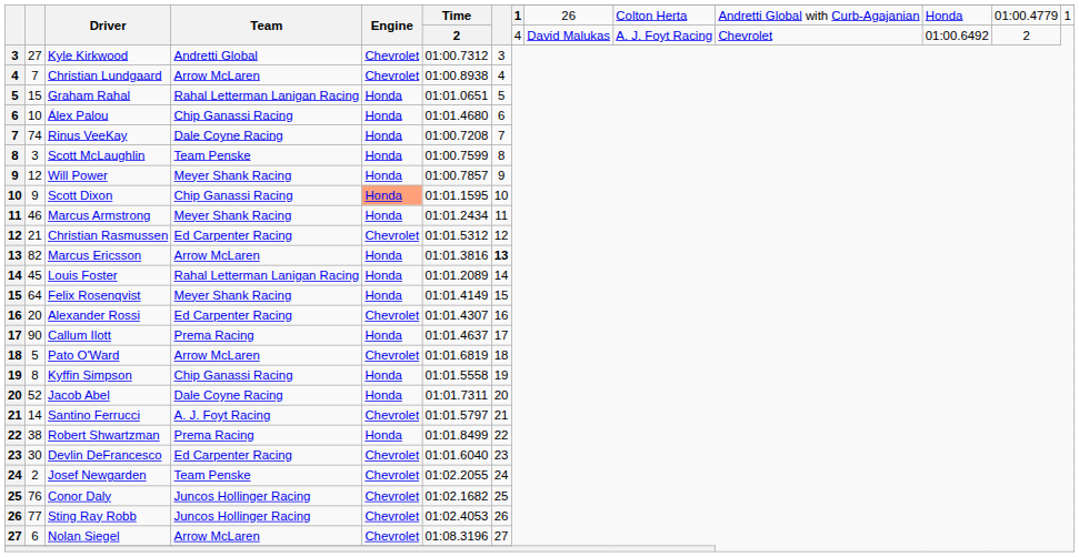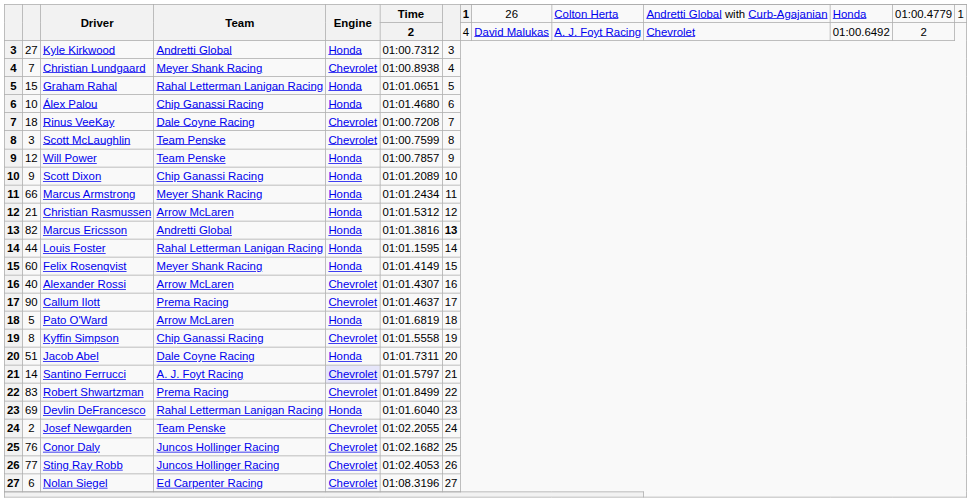 <table class="wikitable sortable" style="font-size: 95%;">
 <tr>
 <th rowspan="3"></th>
 <th rowspan="3"></th>
 <th rowspan="3">Driver</th>
 <th rowspan="3">Team</th>
 <th rowspan="3">Engine</th>
 <th rowspan="2">Time</th>
 <th rowspan="3"></th>
 </tr>
 <tr>
 <th>1</th>
 <td align="center">26</td>
 <td> <a href='#'>Colton Herta</a></td>
 <td><a href='#'>Andretti Global</a> with <a href='#'>Curb-Agajanian</a></td>
 <td><a href='#'>Honda</a></td>
 <td align="center">01:00.4779</td>
 <td align="center">1</td>
 </tr>
 <tr>
 <th>2</th>
 <td align="center">4</td>
 <td> <a href='#'>David Malukas</a></td>
 <td><a href='#'>A. J. Foyt Racing</a></td>
 <td><a href='#'>Chevrolet</a></td>
 <td align="center">01:00.6492</td>
 <td align="center">2</td>
 </tr>
 <tr>
 <th>3</th>
 <td align="center">27</td>
 <td> <a href='#'>Kyle Kirkwood</a></td>
 <td><a href='#'>Andretti Global</a></td>
-<td><a href='#'>Chevrolet</a></td>
+<td><a href='#'>Honda</a></td>
 <td align="center">01:00.7312</td>
 <td align="center">3</td>
 </tr>
 <tr>
 <th>4</th>
 <td align="center">7</td>
 <td> <a href='#'>Christian Lundgaard</a></td>
-<td><a href='#'>Arrow McLaren</a></td>
+<td><a href='#'>Meyer Shank Racing</a></td>
 <td><a href='#'>Chevrolet</a></td>
 <td align="center">01:00.8938</td>
 <td align="center">4</td>
 </tr>
 <tr>
 <th>5</th>
 <td align="center">15</td>
 <td> <a href='#'>Graham Rahal</a> </td>
 <td><a href='#'>Rahal Letterman Lanigan Racing</a></td>
 <td><a href='#'>Honda</a></td>
 <td align="center">01:01.0651</td>
 <td align="center">5</td>
 </tr>
 <tr>
 <th>6</th>
 <td align="center">10</td>
 <td> <a href='#'>Álex Palou</a> </td>
 <td><a href='#'>Chip Ganassi Racing</a></td>
 <td><a href='#'>Honda</a></td>
 <td align="center">01:01.4680</td>
 <td align="center">6</td>
 </tr>
 <tr>
 <th>7</th>
-<td align="center">74</td>
+<td align="center">18</td>
 <td> <a href='#'>Rinus VeeKay</a></td>
 <td><a href='#'>Dale Coyne Racing</a></td>
-<td><a href='#'>Honda</a></td>
+<td><a href='#'>Chevrolet</a></td>
 <td align="center">01:00.7208</td>
 <td align="center">7</td>
 </tr>
 <tr>
 <th>8</th>
 <td align="center">3</td>
 <td> <a href='#'>Scott McLaughlin</a></td>
 <td><a href='#'>Team Penske</a></td>
-<td><a href='#'>Honda</a></td>
+<td><a href='#'>Chevrolet</a></td>
 <td align="center">01:00.7599</td>
 <td align="center">8</td>
 </tr>
 <tr>
 <th>9</th>
 <td align="center">12</td>
 <td> <a href='#'>Will Power</a> </td>
-<td><a href='#'>Meyer Shank Racing</a></td>
+<td><a href='#'>Team Penske</a></td>
 <td><a href='#'>Honda</a></td>
 <td align="center">01:00.7857</td>
 <td align="center">9</td>
 </tr>
 <tr>
 <th>10</th>
 <td align="center">9</td>
 <td> <a href='#'>Scott Dixon</a> </td>
 <td><a href='#'>Chip Ganassi Racing</a></td>
-<td style="background: lightsalmon;"><a href='#'>Honda</a></td>
-<td align="center">01:01.1595</td>
+<td><a href='#'>Honda</a></td>
+<td align="center">01:01.2089</td>
 <td align="center">10</td>
 </tr>
 <tr>
 <th>11</th>
-<td align="center">46</td>
+<td align="center">66</td>
 <td> <a href='#'>Marcus Armstrong</a></td>
 <td><a href='#'>Meyer Shank Racing</a></td>
 <td><a href='#'>Honda</a></td>
 <td align="center">01:01.2434</td>
 <td align="center">11</td>
 </tr>
 <tr>
 <th>12</th>
 <td align="center">21</td>
 <td> <a href='#'>Christian Rasmussen</a></td>
-<td><a href='#'>Ed Carpenter Racing</a></td>
-<td><a href='#'>Chevrolet</a></td>
+<td><a href='#'>Arrow McLaren</a></td>
+<td><a href='#'>Honda</a></td>
 <td align="center">01:01.5312</td>
 <td align="center">12</td>
 </tr>
 <tr>
 <th>13</th>
 <td align="center">82</td>
 <td> <a href='#'>Marcus Ericsson</a> </td>
-<td><a href='#'>Arrow McLaren</a></td>
+<td><a href='#'>Andretti Global</a></td>
 <td><a href='#'>Honda</a></td>
 <td align="center">01:01.3816</td>
 <td align="center"><strong>13</strong></td>
 </tr>
 <tr>
 <th>14</th>
-<td align="center">45</td>
+<td align="center">44</td>
 <td> <a href='#'>Louis Foster</a> </td>
 <td><a href='#'>Rahal Letterman Lanigan Racing</a></td>
 <td><a href='#'>Honda</a></td>
-<td align="center">01:01.2089</td>
+<td align="center">01:01.1595</td>
 <td align="center">14</td>
 </tr>
 <tr>
 <th>15</th>
-<td align="center">64</td>
+<td align="center">60</td>
 <td> <a href='#'>Felix Rosenqvist</a></td>
 <td><a href='#'>Meyer Shank Racing</a></td>
 <td><a href='#'>Honda</a></td>
 <td align="center">01:01.4149</td>
 <td align="center">15</td>
 </tr>
 <tr>
 <th>16</th>
-<td align="center">20</td>
+<td align="center">40</td>
 <td> <a href='#'>Alexander Rossi</a></td>
-<td><a href='#'>Ed Carpenter Racing</a></td>
+<td><a href='#'>Arrow McLaren</a></td>
 <td><a href='#'>Chevrolet</a></td>
 <td align="center">01:01.4307</td>
 <td align="center">16</td>
 </tr>
 <tr>
 <th>17</th>
 <td align="center">90</td>
 <td> <a href='#'>Callum Ilott</a></td>
 <td><a href='#'>Prema Racing</a></td>
-<td><a href='#'>Honda</a></td>
+<td><a href='#'>Chevrolet</a></td>
 <td align="center">01:01.4637</td>
 <td align="center">17</td>
 </tr>
 <tr>
 <th>18</th>
 <td align="center">5</td>
 <td> <a href='#'>Pato O'Ward</a> </td>
 <td><a href='#'>Arrow McLaren</a></td>
-<td><a href='#'>Chevrolet</a></td>
+<td><a href='#'>Honda</a></td>
 <td align="center">01:01.6819</td>
 <td align="center">18</td>
 </tr>
 <tr>
 <th>19</th>
 <td align="center">8</td>
 <td> <a href='#'>Kyffin Simpson</a></td>
 <td><a href='#'>Chip Ganassi Racing</a></td>
-<td><a href='#'>Honda</a></td>
+<td><a href='#'>Chevrolet</a></td>
 <td align="center">01:01.5558</td>
 <td align="center">19</td>
 </tr>
 <tr>
 <th>20</th>
-<td align="center">52</td>
+<td align="center">51</td>
 <td> <a href='#'>Jacob Abel</a> </td>
 <td><a href='#'>Dale Coyne Racing</a></td>
 <td><a href='#'>Honda</a></td>
 <td align="center">01:01.7311</td>
 <td align="center">20</td>
 </tr>
 <tr>
 <th>21</th>
 <td align="center">14</td>
 <td> <a href='#'>Santino Ferrucci</a></td>
 <td><a href='#'>A. J. Foyt Racing</a></td>
-<td><a href='#'>Chevrolet</a></td>
+<td style="background: lavender;"><a href='#'>Chevrolet</a></td>
 <td align="center">01:01.5797</td>
 <td align="center">21</td>
 </tr>
 <tr>
 <th>22</th>
-<td align="center">38</td>
+<td align="center">83</td>
 <td> <a href='#'>Robert Shwartzman</a> </td>
 <td><a href='#'>Prema Racing</a></td>
-<td><a href='#'>Honda</a></td>
+<td><a href='#'>Chevrolet</a></td>
 <td align="center">01:01.8499</td>
 <td align="center">22</td>
 </tr>
 <tr>
 <th>23</th>
-<td align="center">30</td>
+<td align="center">69</td>
 <td> <a href='#'>Devlin DeFrancesco</a></td>
-<td><a href='#'>Ed Carpenter Racing</a></td>
-<td><a href='#'>Chevrolet</a></td>
+<td><a href='#'>Rahal Letterman Lanigan Racing</a></td>
+<td><a href='#'>Honda</a></td>
 <td align="center">01:01.6040</td>
 <td align="center">23</td>
 </tr>
 <tr>
 <th>24</th>
 <td align="center">2</td>
 <td> <a href='#'>Josef Newgarden</a> </td>
 <td><a href='#'>Team Penske</a></td>
 <td><a href='#'>Chevrolet</a></td>
 <td align="center">01:02.2055</td>
 <td align="center">24</td>
 </tr>
 <tr>
 <th>25</th>
 <td align="center">76</td>
 <td> <a href='#'>Conor Daly</a></td>
 <td><a href='#'>Juncos Hollinger Racing</a></td>
 <td><a href='#'>Chevrolet</a></td>
 <td align="center">01:02.1682</td>
 <td align="center">25</td>
 </tr>
 <tr>
 <th>26</th>
 <td align="center">77</td>
 <td> <a href='#'>Sting Ray Robb</a></td>
 <td><a href='#'>Juncos Hollinger Racing</a></td>
 <td><a href='#'>Chevrolet</a></td>
 <td align="center">01:02.4053</td>
 <td align="center">26</td>
 </tr>
 <tr>
 <th>27</th>
 <td align="center">6</td>
 <td> <a href='#'>Nolan Siegel</a> </td>
-<td><a href='#'>Arrow McLaren</a></td>
+<td><a href='#'>Ed Carpenter Racing</a></td>
 <td><a href='#'>Chevrolet</a></td>
 <td align="center">01:08.3196</td>
 <td align="center">27</td>
 </tr>
 <tr>
 </tr>
 <tr class="sortbottom">
 <th colspan="10"></th>
 </tr>
 </table>
